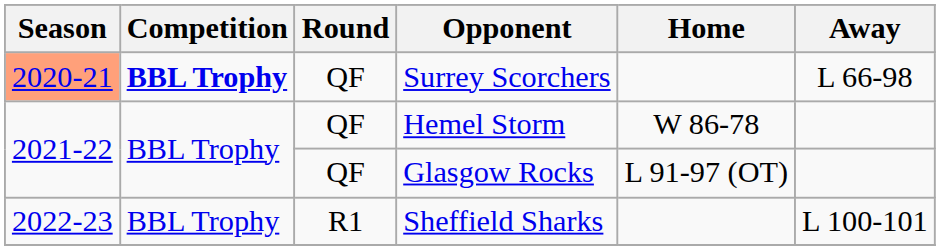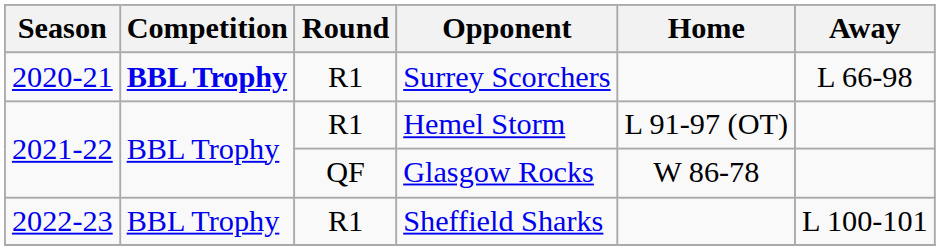 <table class="wikitable" style="font-size:100%;">
 <tr>
 <th>Season</th>
 <th>Competition</th>
 <th>Round</th>
 <th>Opponent</th>
 <th>Home</th>
 <th>Away</th>
 </tr>
 <tr>
-<td rowspan=1 style="background: lightsalmon;"><a href='#'>2020-21</a></td>
+<td rowspan=1><a href='#'>2020-21</a></td>
 <td rowspan=1><strong><a href='#'>BBL Trophy</a></strong></td>
-<td align=center>QF</td>
+<td align=center>R1</td>
 <td align=left><a href='#'>Surrey Scorchers</a></td>
 <td align=center></td>
 <td align=center>L 66-98</td>
 </tr>
 <tr>
 <td rowspan=2><a href='#'>2021-22</a></td>
 <td rowspan=2><a href='#'>BBL Trophy</a></td>
-<td align=center>QF</td>
+<td align=center>R1</td>
 <td align=left><a href='#'>Hemel Storm</a></td>
-<td align=center>W 86-78</td>
+<td align=center>L 91-97 (OT)</td>
 <td align=center></td>
 </tr>
 <tr>
 <td align=center>QF</td>
 <td align=left><a href='#'>Glasgow Rocks</a></td>
-<td align=center>L 91-97 (OT)</td>
+<td align=center>W 86-78</td>
 <td align=center></td>
 </tr>
 <tr>
 <td rowspan=1><a href='#'>2022-23</a></td>
 <td rowspan=1><a href='#'>BBL Trophy</a></td>
 <td align=center>R1</td>
 <td align=left><a href='#'>Sheffield Sharks</a></td>
 <td align=center></td>
 <td align=center>L 100-101</td>
 </tr>
 <tr>
 </tr>
 </table>
